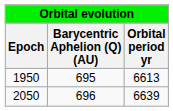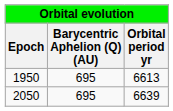 <table class=wikitable style="text-align:center; font-size:11px; float:right; margin:2px">
 <tr bgcolor= style="font-size: smaller;">
 <td colspan="8" style="text-align:center;"><strong>Orbital evolution</strong></td>
 </tr>
 <tr>
 <th>Epoch</th>
 <th>Barycentric<br>Aphelion (Q)<br>(AU)</th>
 <th>Orbital<br>period<br>yr</th>
 </tr>
 <tr>
 <td>1950</td>
 <td>695</td>
 <td>6613</td>
 </tr>
 <tr>
 <td>2050</td>
-<td>696</td>
+<td>695</td>
 <td>6639</td>
 </tr>
 </table>
